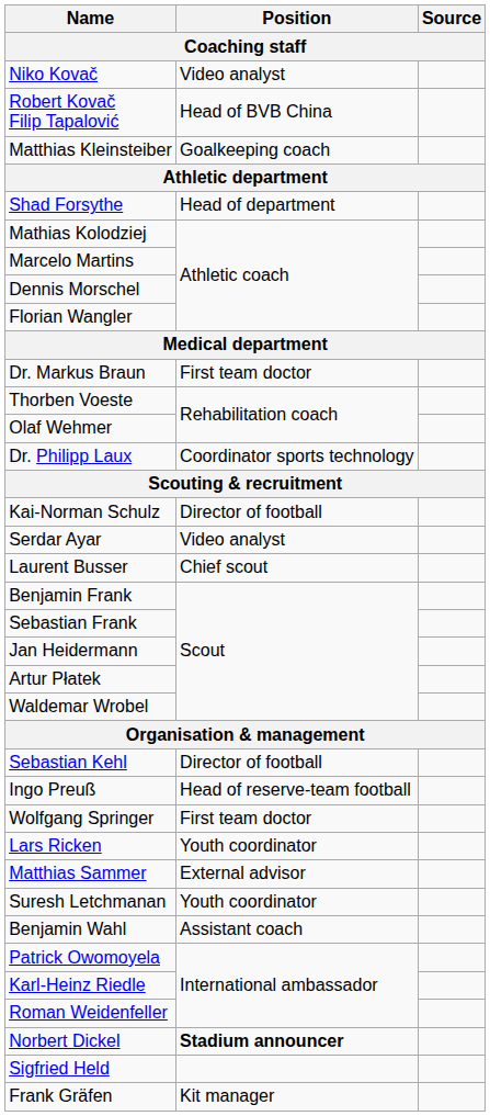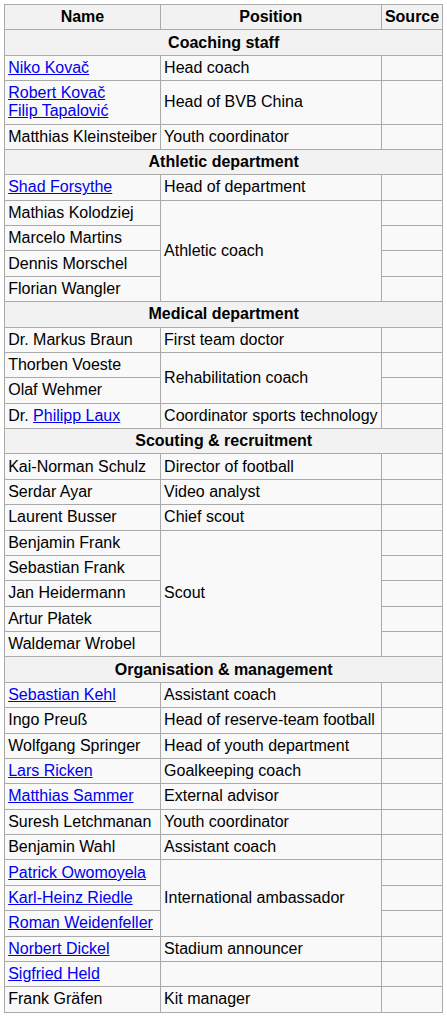 <table class="wikitable">
 <tr>
 <th>Name</th>
 <th>Position</th>
 <th>Source</th>
 </tr>
 <tr>
 <th colspan="3">Coaching staff</th>
 </tr>
 <tr>
 <td> <a href='#'>Niko Kovač</a></td>
-<td>Video analyst</td>
+<td>Head coach</td>
 <td></td>
 </tr>
 <tr>
 <td> <a href='#'>Robert Kovač</a><br> <a href='#'>Filip Tapalović</a></td>
 <td>Head of BVB China</td>
 <td></td>
 </tr>
 <tr>
 <td> Matthias Kleinsteiber</td>
-<td>Goalkeeping coach</td>
+<td>Youth coordinator</td>
 <td></td>
 </tr>
 <tr>
 <th colspan="3">Athletic department</th>
 </tr>
 <tr>
 <td> <a href='#'>Shad Forsythe</a></td>
 <td>Head of department</td>
 <td></td>
 </tr>
 <tr>
 <td> Mathias Kolodziej</td>
 <td rowspan="4">Athletic coach</td>
 <td></td>
 </tr>
 <tr>
 <td> Marcelo Martins</td>
 <td></td>
 </tr>
 <tr>
 <td> Dennis Morschel</td>
 <td></td>
 </tr>
 <tr>
 <td> Florian Wangler</td>
 <td></td>
 </tr>
 <tr>
 <th colspan="3">Medical department</th>
 </tr>
 <tr>
 <td> Dr. Markus Braun</td>
 <td>First team doctor</td>
 <td></td>
 </tr>
 <tr>
 <td> Thorben Voeste</td>
 <td rowspan="2">Rehabilitation coach</td>
 <td></td>
 </tr>
 <tr>
 <td> Olaf Wehmer</td>
 <td></td>
 </tr>
 <tr>
 <td> Dr. <a href='#'>Philipp Laux</a></td>
 <td>Coordinator sports technology</td>
 <td></td>
 </tr>
 <tr>
 <th colspan="3">Scouting & recruitment</th>
 </tr>
 <tr>
 <td> Kai-Norman Schulz</td>
 <td>Director of football</td>
 <td></td>
 </tr>
 <tr>
 <td> Serdar Ayar</td>
 <td>Video analyst</td>
 <td></td>
 </tr>
 <tr>
 <td> Laurent Busser</td>
 <td>Chief scout</td>
 <td></td>
 </tr>
 <tr>
 <td> Benjamin Frank</td>
 <td rowspan="5">Scout</td>
 <td></td>
 </tr>
 <tr>
 <td> Sebastian Frank</td>
 <td></td>
 </tr>
 <tr>
 <td> Jan Heidermann</td>
 <td></td>
 </tr>
 <tr>
 <td> Artur Płatek</td>
 <td></td>
 </tr>
 <tr>
 <td> Waldemar Wrobel</td>
 <td></td>
 </tr>
 <tr>
 <th colspan="3">Organisation & management</th>
 </tr>
 <tr>
 <td> <a href='#'>Sebastian Kehl</a></td>
-<td>Director of football</td>
+<td>Assistant coach</td>
 <td></td>
 </tr>
 <tr>
 <td> Ingo Preuß</td>
 <td>Head of reserve-team football</td>
 <td></td>
 </tr>
 <tr>
 <td> Wolfgang Springer</td>
-<td>First team doctor</td>
+<td>Head of youth department</td>
 <td></td>
 </tr>
 <tr>
 <td> <a href='#'>Lars Ricken</a></td>
-<td>Youth coordinator</td>
+<td>Goalkeeping coach</td>
 <td></td>
 </tr>
 <tr>
 <td> <a href='#'>Matthias Sammer</a></td>
 <td>External advisor</td>
 <td></td>
 </tr>
 <tr>
 <td> Suresh Letchmanan</td>
 <td>Youth coordinator</td>
 <td></td>
 </tr>
 <tr>
 <td> Benjamin Wahl</td>
 <td>Assistant coach</td>
 <td></td>
 </tr>
 <tr>
 <td> <a href='#'>Patrick Owomoyela</a></td>
 <td rowspan="3">International ambassador</td>
 <td></td>
 </tr>
 <tr>
 <td> <a href='#'>Karl-Heinz Riedle</a></td>
 <td></td>
 </tr>
 <tr>
 <td> <a href='#'>Roman Weidenfeller</a></td>
 <td></td>
 </tr>
 <tr>
 <td> <a href='#'>Norbert Dickel</a></td>
-<td><strong>Stadium announcer</strong></td>
+<td>Stadium announcer</td>
 <td></td>
 </tr>
 <tr>
 <td> <a href='#'>Sigfried Held</a></td>
 <td></td>
 </tr>
 <tr>
 <td> Frank Gräfen</td>
 <td>Kit manager</td>
 <td></td>
 </tr>
 </table>
